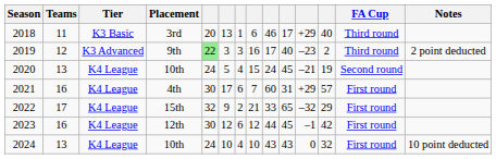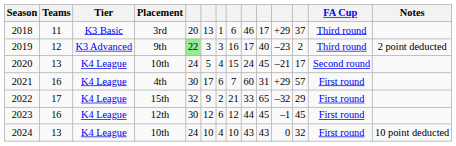 <table class="wikitable" style="text-align: center; font-size:90%;">
 <tr>
 <th>Season</th>
 <th>Teams</th>
 <th>Tier</th>
 <th>Placement</th>
 <th></th>
 <th></th>
 <th></th>
 <th></th>
 <th></th>
 <th></th>
 <th></th>
 <th></th>
 <th><a href='#'>FA Cup</a></th>
 <th>Notes</th>
 </tr>
 <tr>
 <td>2018</td>
 <td>11</td>
 <td><a href='#'>K3 Basic</a></td>
 <td>3rd</td>
 <td>20</td>
 <td>13</td>
 <td>1</td>
 <td>6</td>
 <td>46</td>
 <td>17</td>
 <td align=right>+29</td>
-<td>40</td>
+<td>37</td>
 <td> <a href='#'>Third round</a></td>
 <td> </td>
 </tr>
 <tr>
 <td>2019</td>
 <td>12</td>
 <td><a href='#'>K3 Advanced</a></td>
 <td>9th</td>
 <td style="background: lightgreen;">22</td>
 <td>3</td>
 <td>3</td>
 <td>16</td>
 <td>17</td>
 <td>40</td>
 <td align=right>–23</td>
 <td>2</td>
 <td> <a href='#'>Third round</a></td>
 <td>2 point deducted</td>
 </tr>
 <tr>
 <td>2020</td>
 <td>13</td>
 <td><a href='#'>K4 League</a></td>
 <td>10th</td>
 <td>24</td>
 <td>5</td>
 <td>4</td>
 <td>15</td>
 <td>24</td>
 <td>45</td>
 <td align=right>–21</td>
-<td>19</td>
+<td>17</td>
 <td> <a href='#'>Second round</a></td>
 <td> </td>
 </tr>
 <tr>
 <td>2021</td>
 <td>16</td>
 <td><a href='#'>K4 League</a></td>
 <td>4th</td>
 <td>30</td>
 <td>17</td>
 <td>6</td>
 <td>7</td>
 <td>60</td>
 <td>31</td>
 <td align=right>+29</td>
 <td>57</td>
 <td> <a href='#'>First round</a></td>
 <td> </td>
 </tr>
 <tr>
 <td>2022</td>
 <td>17</td>
 <td><a href='#'>K4 League</a></td>
 <td>15th</td>
 <td>32</td>
 <td>9</td>
 <td>2</td>
 <td>21</td>
 <td>33</td>
 <td>65</td>
 <td align=right>–32</td>
 <td>29</td>
 <td> <a href='#'>First round</a></td>
 <td> </td>
 </tr>
 <tr>
 <td>2023</td>
 <td>16</td>
 <td><a href='#'>K4 League</a></td>
 <td>12th</td>
 <td>30</td>
 <td>12</td>
 <td>6</td>
 <td>12</td>
 <td>44</td>
 <td>45</td>
 <td align=right>–1</td>
-<td>42</td>
+<td>45</td>
 <td> <a href='#'>First round</a></td>
 <td> </td>
 </tr>
 <tr>
 <td>2024</td>
 <td>13</td>
 <td><a href='#'>K4 League</a></td>
 <td>10th</td>
 <td>24</td>
 <td>10</td>
 <td>4</td>
 <td>10</td>
 <td>43</td>
 <td>43</td>
 <td align=right>0</td>
 <td>32</td>
 <td> <a href='#'>First round</a></td>
 <td>10 point deducted</td>
 </tr>
 </table>
